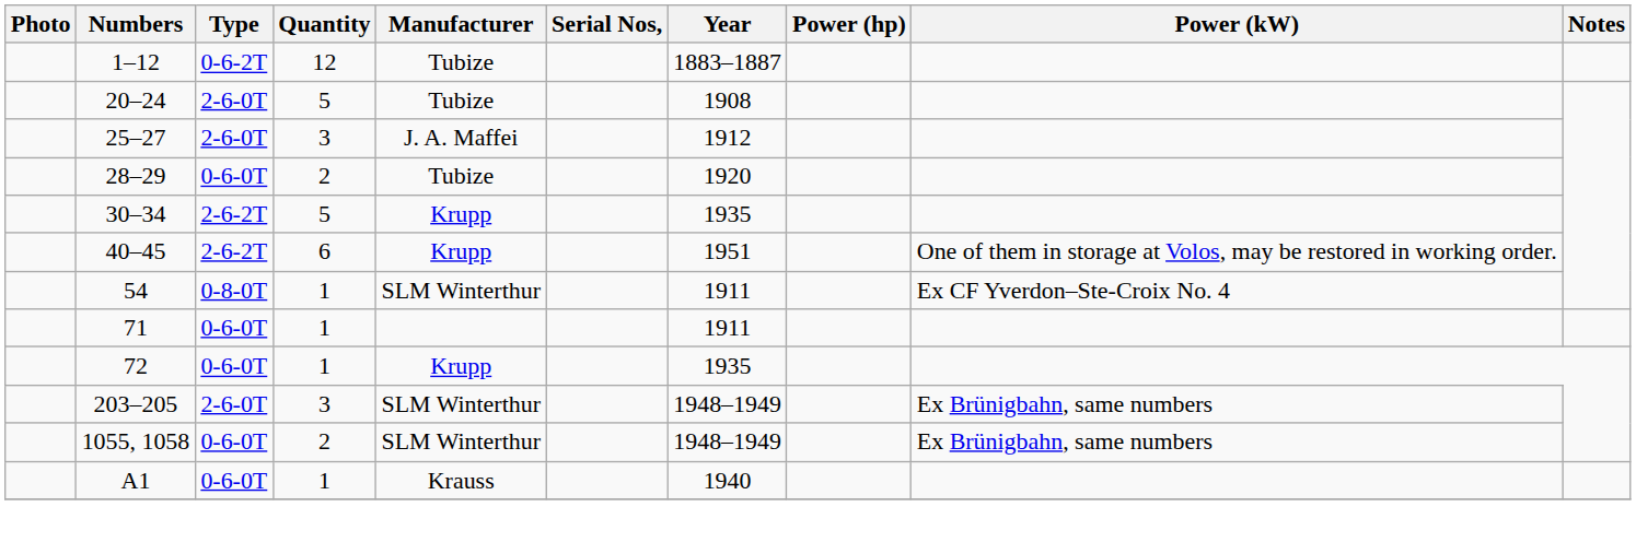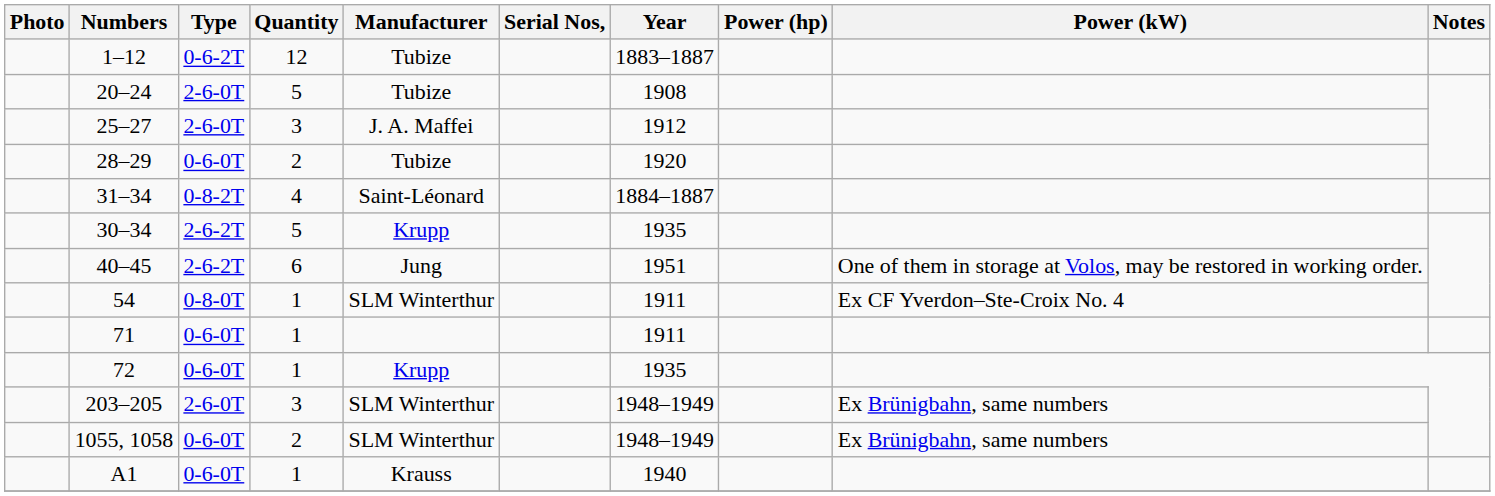 <table class="wikitable" style=text-align:center>
 <tr>
 <th>Photo</th>
 <th>Numbers</th>
 <th>Type</th>
 <th>Quantity</th>
 <th>Manufacturer</th>
 <th>Serial Nos,</th>
 <th>Year</th>
 <th>Power (hp)</th>
 <th>Power (kW)</th>
 <th>Notes</th>
 </tr>
 <tr>
 <td></td>
 <td>1–12</td>
 <td><a href='#'>0-6-2T</a></td>
 <td>12</td>
 <td>Tubize</td>
 <td></td>
 <td>1883–1887</td>
 <td></td>
 <td></td>
 <td align=left></td>
 </tr>
 <tr>
 <td></td>
 <td>20–24</td>
 <td><a href='#'>2-6-0T</a></td>
 <td>5</td>
 <td>Tubize</td>
 <td></td>
 <td>1908</td>
 <td></td>
 <td align=left></td>
 </tr>
 <tr>
 <td></td>
 <td>25–27</td>
 <td><a href='#'>2-6-0T</a></td>
 <td>3</td>
 <td>J. A. Maffei</td>
 <td></td>
 <td>1912</td>
 <td></td>
 <td align=left></td>
 </tr>
 <tr>
 <td></td>
 <td>28–29</td>
 <td><a href='#'>0-6-0T</a></td>
 <td>2</td>
 <td>Tubize</td>
 <td></td>
 <td>1920</td>
 <td></td>
 <td align=left></td>
 </tr>
 <tr>
 <td></td>
+<td>31–34</td>
+<td><a href='#'>0-8-2T</a></td>
+<td>4</td>
+<td>Saint-Léonard</td>
+<td></td>
+<td>1884–1887</td>
+<td></td>
+<td></td>
+<td align=left></td>
+</tr>
+<tr>
+<td></td>
 <td>30–34</td>
 <td><a href='#'>2-6-2T</a></td>
 <td>5</td>
 <td><a href='#'>Krupp</a></td>
 <td></td>
 <td>1935</td>
 <td></td>
 <td align=left></td>
 </tr>
 <tr>
 <td></td>
 <td>40–45</td>
 <td><a href='#'>2-6-2T</a></td>
 <td>6</td>
-<td><a href='#'>Krupp</a></td>
+<td>Jung</td>
 <td></td>
 <td>1951</td>
 <td></td>
 <td align=left>One of them in storage at <a href='#'>Volos</a>, may be restored in working order.</td>
 </tr>
 <tr>
 <td></td>
 <td>54</td>
 <td><a href='#'>0-8-0T</a></td>
 <td>1</td>
 <td>SLM Winterthur</td>
 <td></td>
 <td>1911</td>
 <td></td>
 <td align=left>Ex CF Yverdon–Ste-Croix No. 4</td>
 </tr>
 <tr>
 <td></td>
 <td>71</td>
 <td><a href='#'>0-6-0T</a></td>
 <td>1</td>
 <td></td>
 <td></td>
 <td>1911</td>
 <td></td>
 <td></td>
 <td align=left></td>
 </tr>
 <tr>
 <td></td>
 <td>72</td>
 <td><a href='#'>0-6-0T</a></td>
 <td>1</td>
 <td><a href='#'>Krupp</a></td>
 <td></td>
 <td>1935</td>
 <td></td>
 </tr>
 <tr>
 <td></td>
 <td>203–205</td>
 <td><a href='#'>2-6-0T</a></td>
 <td>3</td>
 <td>SLM Winterthur</td>
 <td></td>
 <td>1948–1949</td>
 <td></td>
 <td align=left>Ex <a href='#'>Brünigbahn</a>, same numbers</td>
 </tr>
 <tr>
 <td></td>
 <td>1055, 1058</td>
 <td><a href='#'>0-6-0T</a></td>
 <td>2</td>
 <td>SLM Winterthur</td>
 <td></td>
 <td>1948–1949</td>
 <td></td>
 <td align=left>Ex <a href='#'>Brünigbahn</a>, same numbers</td>
 </tr>
 <tr>
 <td></td>
 <td>A1</td>
 <td><a href='#'>0-6-0T</a></td>
 <td>1</td>
 <td>Krauss</td>
 <td></td>
 <td>1940</td>
 <td></td>
 <td></td>
 <td align=left></td>
 </tr>
 <tr>
 </tr>
 </table>
